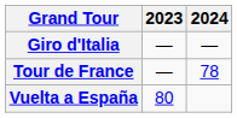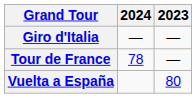 <table class="wikitable plainrowheaders">
 <tr>
 <th scope="col"><a href='#'>Grand Tour</a></th>
+<th scope="col">2024</th>
 <th scope="col">2023</th>
-<th scope="col">2024</th>
 </tr>
 <tr style="text-align:center;">
 <th scope="row"> <a href='#'>Giro d'Italia</a></th>
 <td>—</td>
 <td>—</td>
 </tr>
 <tr style="text-align:center;">
 <th scope="row"> <a href='#'>Tour de France</a></th>
+<td><a href='#'>78</a></td>
 <td>—</td>
-<td><a href='#'>78</a></td>
 </tr>
 <tr style="text-align:center;">
 <th scope="row"> <a href='#'>Vuelta a España</a></th>
+<td></td>
 <td><a href='#'>80</a></td>
-<td></td>
 </tr>
 </table>
